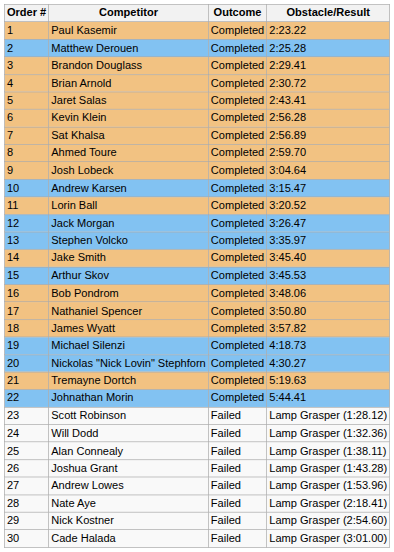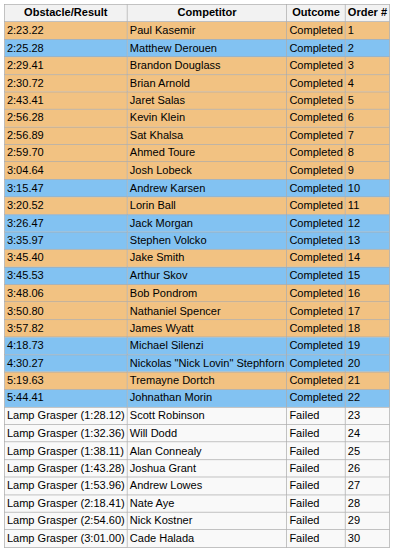 <table class="wikitable sortable">
 <tr>
-<th>Order #</th>
+<th>Obstacle/Result</th>
 <th>Competitor</th>
 <th>Outcome</th>
-<th>Obstacle/Result</th>
+<th>Order #</th>
 </tr>
 <tr style="background-color:#f2c282">
-<td>1</td>
+<td>2:23.22</td>
 <td>Paul Kasemir</td>
 <td>Completed</td>
-<td>2:23.22</td>
+<td>1</td>
 </tr>
 <tr style="background-color:#82c2f2">
-<td>2</td>
+<td>2:25.28</td>
 <td>Matthew Derouen</td>
 <td>Completed</td>
-<td>2:25.28</td>
+<td>2</td>
 </tr>
 <tr style="background-color:#f2c282">
-<td>3</td>
+<td>2:29.41</td>
 <td>Brandon Douglass</td>
 <td>Completed</td>
-<td>2:29.41</td>
+<td>3</td>
 </tr>
 <tr style="background-color:#f2c282">
-<td>4</td>
+<td>2:30.72</td>
 <td>Brian Arnold</td>
 <td>Completed</td>
-<td>2:30.72</td>
+<td>4</td>
 </tr>
 <tr style="background-color:#f2c282">
-<td>5</td>
+<td>2:43.41</td>
 <td>Jaret Salas</td>
 <td>Completed</td>
-<td>2:43.41</td>
+<td>5</td>
 </tr>
 <tr style="background-color:#f2c282">
-<td>6</td>
+<td>2:56.28</td>
 <td>Kevin Klein</td>
 <td>Completed</td>
-<td>2:56.28</td>
+<td>6</td>
 </tr>
 <tr style="background-color:#f2c282">
-<td>7</td>
+<td>2:56.89</td>
 <td>Sat Khalsa</td>
 <td>Completed</td>
-<td>2:56.89</td>
+<td>7</td>
 </tr>
 <tr style="background-color:#f2c282">
-<td>8</td>
+<td>2:59.70</td>
 <td>Ahmed Toure</td>
 <td>Completed</td>
-<td>2:59.70</td>
+<td>8</td>
 </tr>
 <tr style="background-color:#f2c282">
-<td>9</td>
+<td>3:04.64</td>
 <td>Josh Lobeck</td>
 <td>Completed</td>
-<td>3:04.64</td>
+<td>9</td>
 </tr>
 <tr style="background-color:#82c2f2">
-<td>10</td>
+<td>3:15.47</td>
 <td>Andrew Karsen</td>
 <td>Completed</td>
-<td>3:15.47</td>
+<td>10</td>
 </tr>
 <tr style="background-color:#f2c282">
-<td>11</td>
+<td>3:20.52</td>
 <td>Lorin Ball</td>
 <td>Completed</td>
-<td>3:20.52</td>
+<td>11</td>
 </tr>
 <tr style="background-color:#82c2f2">
-<td>12</td>
+<td>3:26.47</td>
 <td>Jack Morgan</td>
 <td>Completed</td>
-<td>3:26.47</td>
+<td>12</td>
 </tr>
 <tr style="background-color:#82c2f2">
-<td>13</td>
+<td>3:35.97</td>
 <td>Stephen Volcko</td>
 <td>Completed</td>
-<td>3:35.97</td>
+<td>13</td>
 </tr>
 <tr style="background-color:#f2c282">
-<td>14</td>
+<td>3:45.40</td>
 <td>Jake Smith</td>
 <td>Completed</td>
-<td>3:45.40</td>
+<td>14</td>
 </tr>
 <tr style="background-color:#82c2f2">
-<td>15</td>
+<td>3:45.53</td>
 <td>Arthur Skov</td>
 <td>Completed</td>
-<td>3:45.53</td>
+<td>15</td>
 </tr>
 <tr style="background-color:#f2c282">
-<td>16</td>
+<td>3:48.06</td>
 <td>Bob Pondrom</td>
 <td>Completed</td>
-<td>3:48.06</td>
+<td>16</td>
 </tr>
 <tr style="background-color:#f2c282">
-<td>17</td>
+<td>3:50.80</td>
 <td>Nathaniel Spencer</td>
 <td>Completed</td>
-<td>3:50.80</td>
+<td>17</td>
 </tr>
 <tr style="background-color:#f2c282">
-<td>18</td>
+<td>3:57.82</td>
 <td>James Wyatt</td>
 <td>Completed</td>
-<td>3:57.82</td>
+<td>18</td>
 </tr>
 <tr style="background-color:#82c2f2">
-<td>19</td>
+<td>4:18.73</td>
 <td>Michael Silenzi</td>
 <td>Completed</td>
-<td>4:18.73</td>
+<td>19</td>
 </tr>
 <tr style="background-color:#82c2f2">
-<td>20</td>
+<td>4:30.27</td>
 <td>Nickolas "Nick Lovin" Stephforn</td>
 <td>Completed</td>
-<td>4:30.27</td>
+<td>20</td>
 </tr>
 <tr style="background-color:#f2c282">
-<td>21</td>
+<td>5:19.63</td>
 <td>Tremayne Dortch</td>
 <td>Completed</td>
-<td>5:19.63</td>
+<td>21</td>
 </tr>
 <tr style="background-color:#82c2f2">
-<td>22</td>
+<td>5:44.41</td>
 <td>Johnathan Morin</td>
 <td>Completed</td>
-<td>5:44.41</td>
+<td>22</td>
 </tr>
 <tr>
-<td>23</td>
+<td>Lamp Grasper (1:28.12)</td>
 <td>Scott Robinson</td>
 <td>Failed</td>
-<td>Lamp Grasper (1:28.12)</td>
+<td>23</td>
 </tr>
 <tr>
-<td>24</td>
+<td>Lamp Grasper (1:32.36)</td>
 <td>Will Dodd</td>
 <td>Failed</td>
-<td>Lamp Grasper (1:32.36)</td>
+<td>24</td>
 </tr>
 <tr>
-<td>25</td>
+<td>Lamp Grasper (1:38.11)</td>
 <td>Alan Connealy</td>
 <td>Failed</td>
-<td>Lamp Grasper (1:38.11)</td>
+<td>25</td>
 </tr>
 <tr>
-<td>26</td>
+<td>Lamp Grasper (1:43.28)</td>
 <td>Joshua Grant</td>
 <td>Failed</td>
-<td>Lamp Grasper (1:43.28)</td>
+<td>26</td>
 </tr>
 <tr>
-<td>27</td>
+<td>Lamp Grasper (1:53.96)</td>
 <td>Andrew Lowes</td>
 <td>Failed</td>
-<td>Lamp Grasper (1:53.96)</td>
+<td>27</td>
 </tr>
 <tr>
-<td>28</td>
+<td>Lamp Grasper (2:18.41)</td>
 <td>Nate Aye</td>
 <td>Failed</td>
-<td>Lamp Grasper (2:18.41)</td>
+<td>28</td>
 </tr>
 <tr>
-<td>29</td>
+<td>Lamp Grasper (2:54.60)</td>
 <td>Nick Kostner</td>
 <td>Failed</td>
-<td>Lamp Grasper (2:54.60)</td>
+<td>29</td>
 </tr>
 <tr>
-<td>30</td>
+<td>Lamp Grasper (3:01.00)</td>
 <td>Cade Halada</td>
 <td>Failed</td>
-<td>Lamp Grasper (3:01.00)</td>
+<td>30</td>
 </tr>
 </table>
